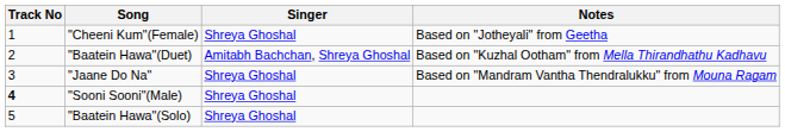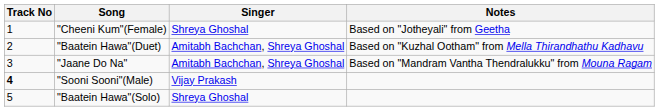 <table class="wikitable">
 <tr>
 <th>Track No</th>
 <th>Song</th>
 <th>Singer</th>
 <th>Notes</th>
 </tr>
 <tr>
 <td>1</td>
 <td>"Cheeni Kum"(Female)</td>
 <td><a href='#'>Shreya Ghoshal</a></td>
 <td>Based on "Jotheyali" from <a href='#'>Geetha</a></td>
 </tr>
 <tr>
 <td>2</td>
 <td>"Baatein Hawa"(Duet)</td>
 <td><a href='#'>Amitabh Bachchan</a>, <a href='#'>Shreya Ghoshal</a></td>
 <td>Based on "Kuzhal Ootham" from <em><a href='#'>Mella Thirandhathu Kadhavu</a></em></td>
 </tr>
 <tr>
 <td>3</td>
 <td>"Jaane Do Na"</td>
-<td><a href='#'>Shreya Ghoshal</a></td>
+<td><a href='#'>Amitabh Bachchan</a>, <a href='#'>Shreya Ghoshal</a></td>
 <td>Based on "Mandram Vantha Thendralukku" from <em><a href='#'>Mouna Ragam</a></em></td>
 </tr>
 <tr>
 <td><strong>4</strong></td>
 <td>"Sooni Sooni"(Male)</td>
-<td><a href='#'>Shreya Ghoshal</a></td>
+<td><a href='#'>Vijay Prakash</a></td>
 <td></td>
 </tr>
 <tr>
 <td>5</td>
 <td>"Baatein Hawa"(Solo)</td>
 <td><a href='#'>Shreya Ghoshal</a></td>
 <td></td>
 </tr>
 </table>
